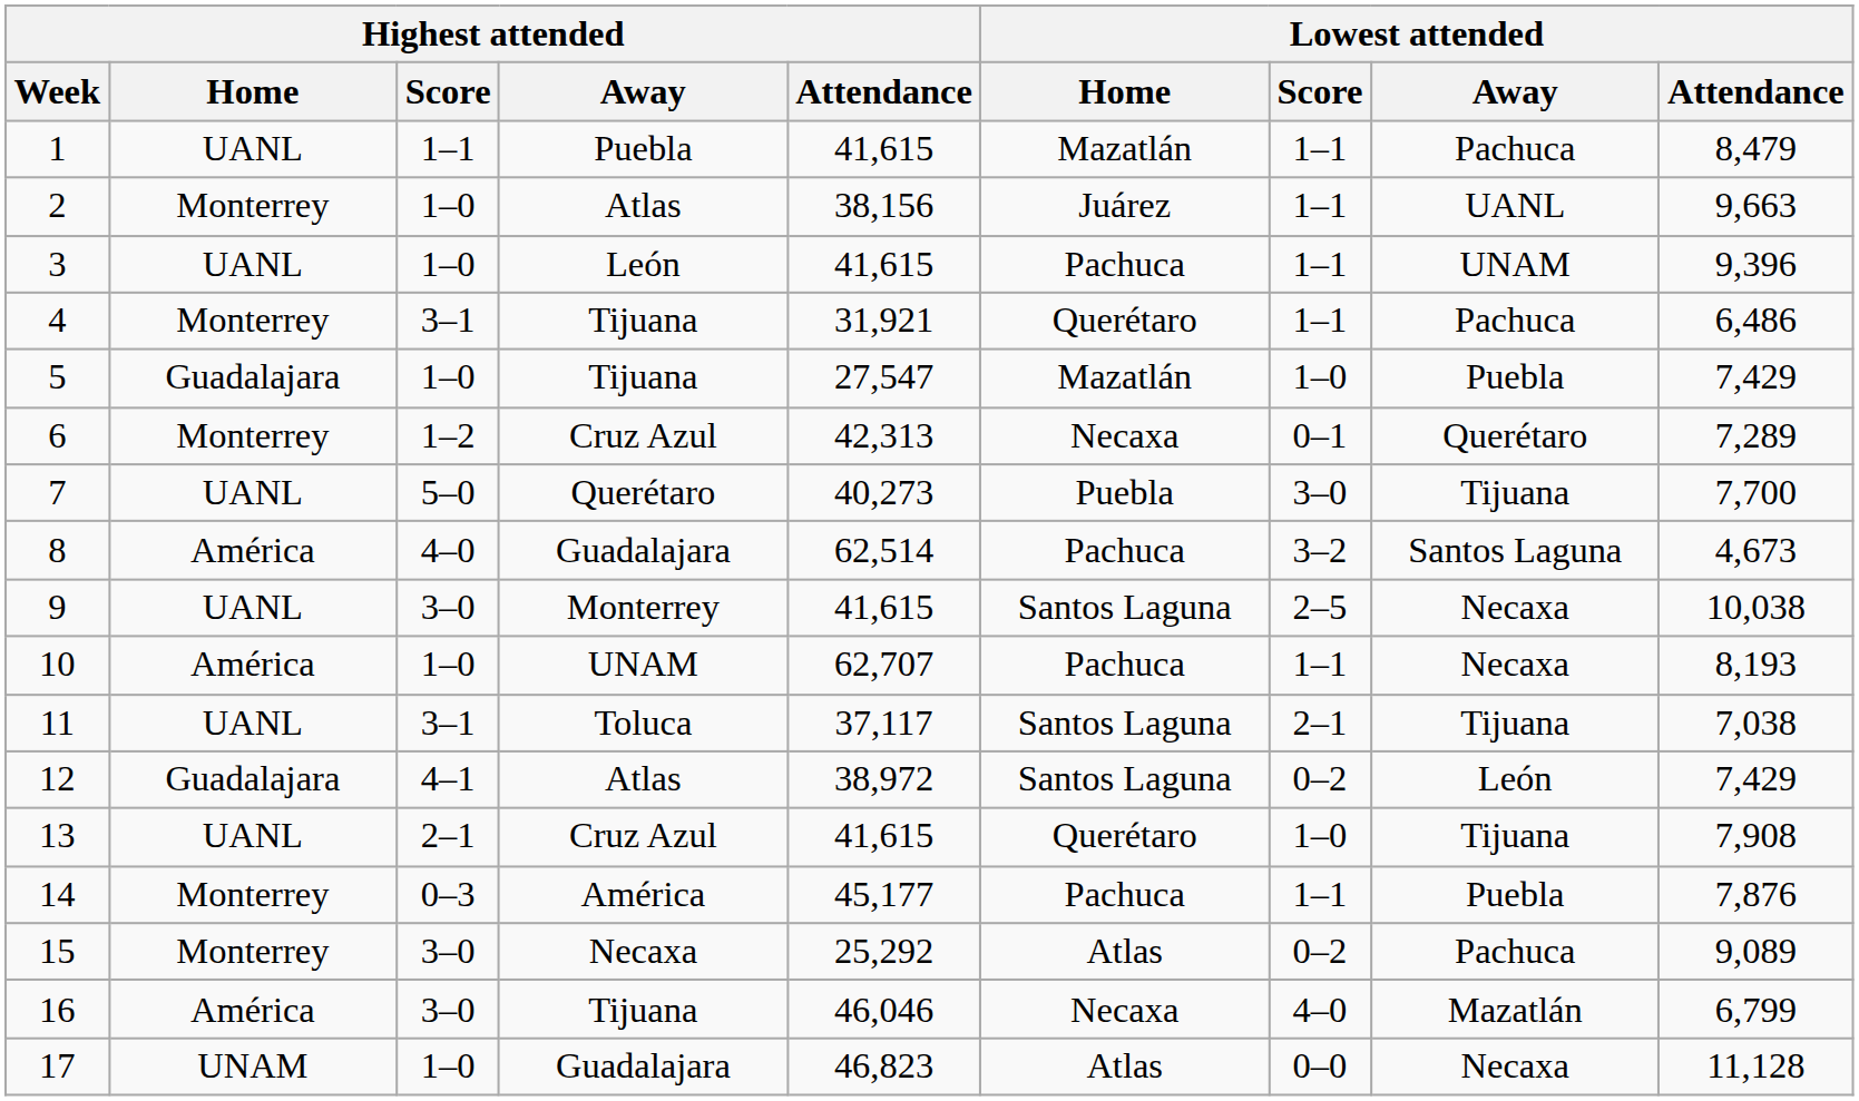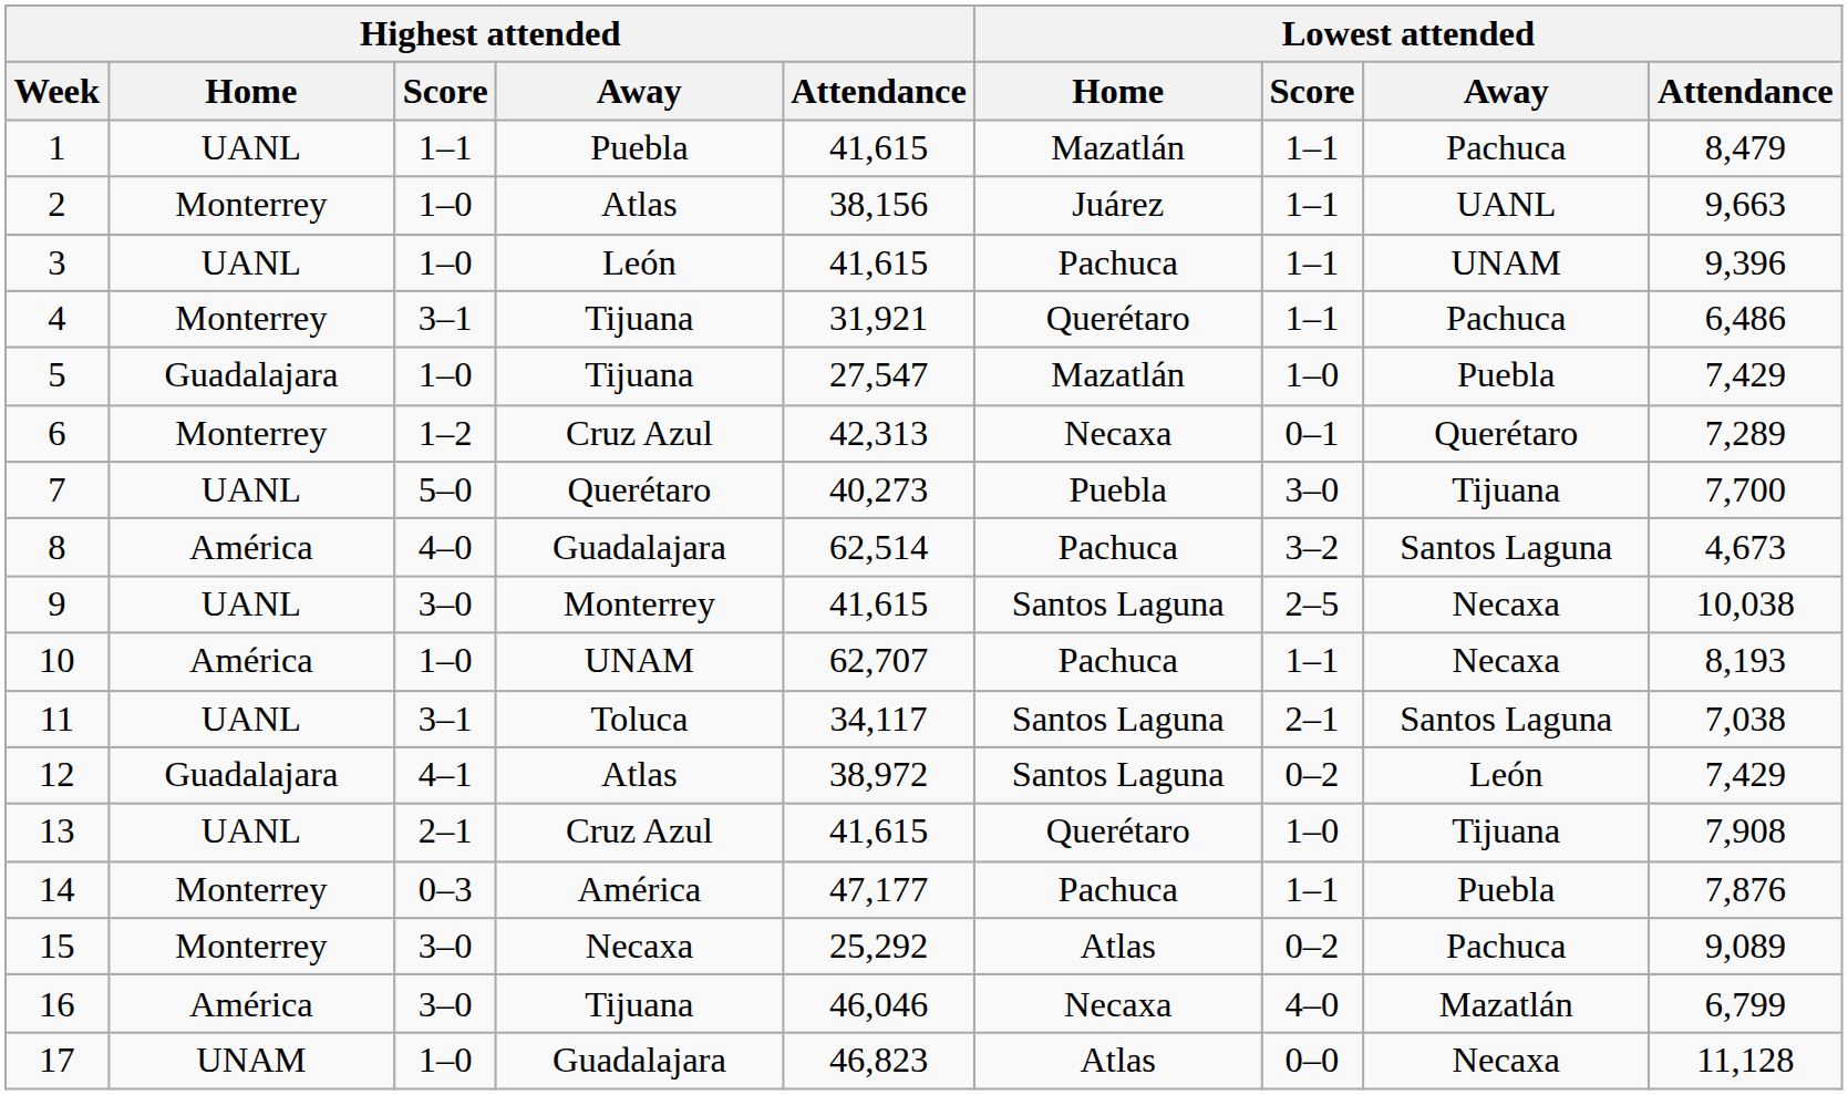 <table class="wikitable" style="text-align:center">
 <tr>
 <th colspan=5>Highest attended</th>
 <th colspan=4>Lowest attended</th>
 </tr>
 <tr>
 <th>Week</th>
 <th class="unsortable" width=120>Home</th>
 <th>Score</th>
 <th class="unsortable" width=120>Away</th>
 <th>Attendance</th>
 <th class="unsortable" width=120>Home</th>
 <th>Score</th>
 <th class="unsortable" width=120>Away</th>
 <th>Attendance</th>
 </tr>
 <tr>
 <td>1</td>
 <td>UANL</td>
 <td>1–1</td>
 <td>Puebla</td>
 <td>41,615</td>
 <td>Mazatlán</td>
 <td>1–1</td>
 <td>Pachuca</td>
 <td>8,479</td>
 </tr>
 <tr>
 <td>2</td>
 <td>Monterrey</td>
 <td>1–0</td>
 <td>Atlas</td>
 <td>38,156</td>
 <td>Juárez</td>
 <td>1–1</td>
 <td>UANL</td>
 <td>9,663</td>
 </tr>
 <tr>
 <td>3</td>
 <td>UANL</td>
 <td>1–0</td>
 <td>León</td>
 <td>41,615</td>
 <td>Pachuca</td>
 <td>1–1</td>
 <td>UNAM</td>
 <td>9,396</td>
 </tr>
 <tr>
 <td>4</td>
 <td>Monterrey</td>
 <td>3–1</td>
 <td>Tijuana</td>
 <td>31,921</td>
 <td>Querétaro</td>
 <td>1–1</td>
 <td>Pachuca</td>
 <td>6,486</td>
 </tr>
 <tr>
 <td>5</td>
 <td>Guadalajara</td>
 <td>1–0</td>
 <td>Tijuana</td>
 <td>27,547</td>
 <td>Mazatlán</td>
 <td>1–0</td>
 <td>Puebla</td>
 <td>7,429</td>
 </tr>
 <tr>
 <td>6</td>
 <td>Monterrey</td>
 <td>1–2</td>
 <td>Cruz Azul</td>
 <td>42,313</td>
 <td>Necaxa</td>
 <td>0–1</td>
 <td>Querétaro</td>
 <td>7,289</td>
 </tr>
 <tr>
 <td>7</td>
 <td>UANL</td>
 <td>5–0</td>
 <td>Querétaro</td>
 <td>40,273</td>
 <td>Puebla</td>
 <td>3–0</td>
 <td>Tijuana</td>
 <td>7,700</td>
 </tr>
 <tr>
 <td>8</td>
 <td>América</td>
 <td>4–0</td>
 <td>Guadalajara</td>
 <td>62,514</td>
 <td>Pachuca</td>
 <td>3–2</td>
 <td>Santos Laguna</td>
 <td>4,673</td>
 </tr>
 <tr>
 <td>9</td>
 <td>UANL</td>
 <td>3–0</td>
 <td>Monterrey</td>
 <td>41,615</td>
 <td>Santos Laguna</td>
 <td>2–5</td>
 <td>Necaxa</td>
 <td>10,038</td>
 </tr>
 <tr>
 <td>10</td>
 <td>América</td>
 <td>1–0</td>
 <td>UNAM</td>
 <td>62,707</td>
 <td>Pachuca</td>
 <td>1–1</td>
 <td>Necaxa</td>
 <td>8,193</td>
 </tr>
 <tr>
 <td>11</td>
 <td>UANL</td>
 <td>3–1</td>
 <td>Toluca</td>
-<td>37,117</td>
+<td>34,117</td>
 <td>Santos Laguna</td>
 <td>2–1</td>
-<td>Tijuana</td>
+<td>Santos Laguna</td>
 <td>7,038</td>
 </tr>
 <tr>
 <td>12</td>
 <td>Guadalajara</td>
 <td>4–1</td>
 <td>Atlas</td>
 <td>38,972</td>
 <td>Santos Laguna</td>
 <td>0–2</td>
 <td>León</td>
 <td>7,429</td>
 </tr>
 <tr>
 <td>13</td>
 <td>UANL</td>
 <td>2–1</td>
 <td>Cruz Azul</td>
 <td>41,615</td>
 <td>Querétaro</td>
 <td>1–0</td>
 <td>Tijuana</td>
 <td>7,908</td>
 </tr>
 <tr>
 <td>14</td>
 <td>Monterrey</td>
 <td>0–3</td>
 <td>América</td>
-<td>45,177</td>
+<td>47,177</td>
 <td>Pachuca</td>
 <td>1–1</td>
 <td>Puebla</td>
 <td>7,876</td>
 </tr>
 <tr>
 <td>15</td>
 <td>Monterrey</td>
 <td>3–0</td>
 <td>Necaxa</td>
 <td>25,292</td>
 <td>Atlas</td>
 <td>0–2</td>
 <td>Pachuca</td>
 <td>9,089</td>
 </tr>
 <tr>
 <td>16</td>
 <td>América</td>
 <td>3–0</td>
 <td>Tijuana</td>
 <td>46,046</td>
 <td>Necaxa</td>
 <td>4–0</td>
 <td>Mazatlán</td>
 <td>6,799</td>
 </tr>
 <tr>
 <td>17</td>
 <td>UNAM</td>
 <td>1–0</td>
 <td>Guadalajara</td>
 <td>46,823</td>
 <td>Atlas</td>
 <td>0–0</td>
 <td>Necaxa</td>
 <td>11,128</td>
 </tr>
 </table>
